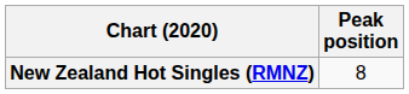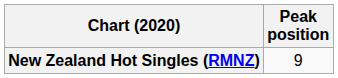 <table class="wikitable sortable plainrowheaders" style="text-align:center">
 <tr>
 <th scope="col">Chart (2020)</th>
 <th scope="col">Peak<br>position</th>
 </tr>
 <tr>
 </tr>
 <tr>
 </tr>
 <tr>
 <th scope="row">New Zealand Hot Singles (<a href='#'>RMNZ</a>)</th>
-<td>8</td>
+<td>9</td>
 </tr>
 <tr>
 </tr>
 <tr>
 </tr>
 <tr>
 </tr>
 </table>
